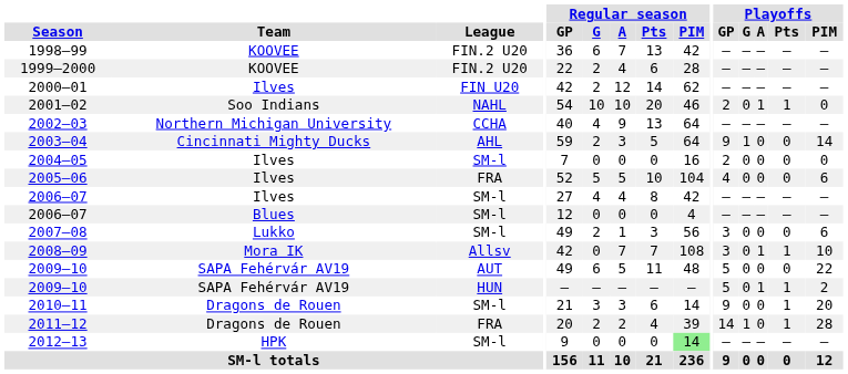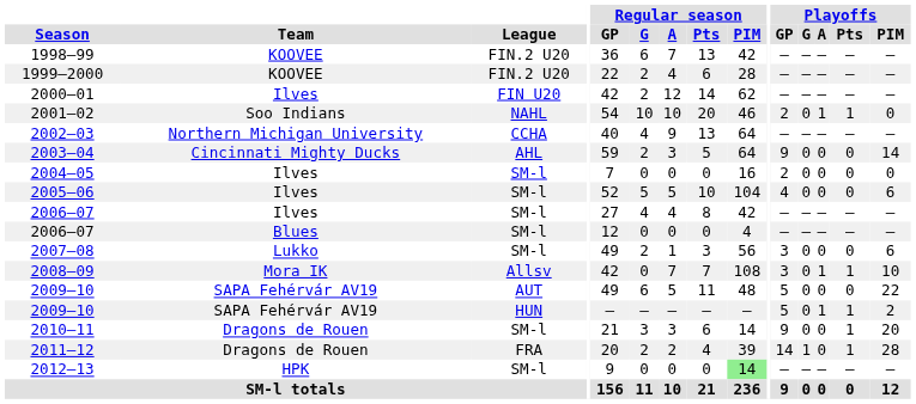 <table border="0" cellpadding="1" cellspacing="0" style="text-align:center; width:60em">
 <tr bgcolor="#e0e0e0">
 <th colspan="3" bgcolor="#ffffff"></th>
 <th rowspan="99" bgcolor="#ffffff"></th>
 <th colspan="5"><a href='#'>Regular season</a></th>
 <th rowspan="99" bgcolor="#ffffff"></th>
 <th colspan="5"><a href='#'>Playoffs</a></th>
 </tr>
 <tr bgcolor="#e0e0e0">
 <th><a href='#'>Season</a></th>
 <th>Team</th>
 <th>League</th>
 <th>GP</th>
 <th><a href='#'>G</a></th>
 <th><a href='#'>A</a></th>
 <th><a href='#'>Pts</a></th>
 <th><a href='#'>PIM</a></th>
 <th>GP</th>
 <th>G</th>
 <th>A</th>
 <th>Pts</th>
 <th>PIM</th>
 </tr>
 <tr>
 <td>1998–99</td>
 <td><a href='#'>KOOVEE</a></td>
 <td>FIN.2 U20</td>
 <td>36</td>
 <td>6</td>
 <td>7</td>
 <td>13</td>
 <td>42</td>
 <td>—</td>
 <td>—</td>
 <td>—</td>
 <td>—</td>
 <td>—</td>
 </tr>
 <tr bgcolor="#f0f0f0">
 <td>1999–2000</td>
 <td>KOOVEE</td>
 <td>FIN.2 U20</td>
 <td>22</td>
 <td>2</td>
 <td>4</td>
 <td>6</td>
 <td>28</td>
 <td>—</td>
 <td>—</td>
 <td>—</td>
 <td>—</td>
 <td>—</td>
 </tr>
 <tr>
 <td>2000–01</td>
 <td><a href='#'>Ilves</a></td>
 <td><a href='#'>FIN U20</a></td>
 <td>42</td>
 <td>2</td>
 <td>12</td>
 <td>14</td>
 <td>62</td>
 <td>—</td>
 <td>—</td>
 <td>—</td>
 <td>—</td>
 <td>—</td>
 </tr>
 <tr bgcolor="#f0f0f0">
 <td>2001–02</td>
 <td>Soo Indians</td>
 <td><a href='#'>NAHL</a></td>
 <td>54</td>
 <td>10</td>
 <td>10</td>
 <td>20</td>
 <td>46</td>
 <td>2</td>
 <td>0</td>
 <td>1</td>
 <td>1</td>
 <td>0</td>
 </tr>
 <tr>
 <td><a href='#'>2002–03</a></td>
 <td><a href='#'>Northern Michigan University</a></td>
 <td><a href='#'>CCHA</a></td>
 <td>40</td>
 <td>4</td>
 <td>9</td>
 <td>13</td>
 <td>64</td>
 <td>—</td>
 <td>—</td>
 <td>—</td>
 <td>—</td>
 <td>—</td>
 </tr>
 <tr bgcolor="#f0f0f0">
 <td><a href='#'>2003–04</a></td>
 <td><a href='#'>Cincinnati Mighty Ducks</a></td>
 <td><a href='#'>AHL</a></td>
 <td>59</td>
 <td>2</td>
 <td>3</td>
 <td>5</td>
 <td>64</td>
 <td>9</td>
-<td>1</td>
+<td>0</td>
 <td>0</td>
 <td>0</td>
 <td>14</td>
 </tr>
 <tr>
 <td><a href='#'>2004–05</a></td>
 <td>Ilves</td>
 <td><a href='#'>SM-l</a></td>
 <td>7</td>
 <td>0</td>
 <td>0</td>
 <td>0</td>
 <td>16</td>
 <td>2</td>
 <td>0</td>
 <td>0</td>
 <td>0</td>
 <td>0</td>
 </tr>
 <tr bgcolor="#f0f0f0">
 <td><a href='#'>2005–06</a></td>
 <td>Ilves</td>
-<td>FRA</td>
+<td>SM-l</td>
 <td>52</td>
 <td>5</td>
 <td>5</td>
 <td>10</td>
 <td>104</td>
 <td>4</td>
 <td>0</td>
 <td>0</td>
 <td>0</td>
 <td>6</td>
 </tr>
 <tr>
 <td><a href='#'>2006–07</a></td>
 <td>Ilves</td>
 <td>SM-l</td>
 <td>27</td>
 <td>4</td>
 <td>4</td>
 <td>8</td>
 <td>42</td>
 <td>—</td>
 <td>—</td>
 <td>—</td>
 <td>—</td>
 <td>—</td>
 </tr>
 <tr bgcolor="#f0f0f0">
 <td>2006–07</td>
 <td><a href='#'>Blues</a></td>
 <td>SM-l</td>
 <td>12</td>
 <td>0</td>
 <td>0</td>
 <td>0</td>
 <td>4</td>
 <td>—</td>
 <td>—</td>
 <td>—</td>
 <td>—</td>
 <td>—</td>
 </tr>
 <tr>
 <td><a href='#'>2007–08</a></td>
 <td><a href='#'>Lukko</a></td>
 <td>SM-l</td>
 <td>49</td>
 <td>2</td>
 <td>1</td>
 <td>3</td>
 <td>56</td>
 <td>3</td>
 <td>0</td>
 <td>0</td>
 <td>0</td>
 <td>6</td>
 </tr>
 <tr bgcolor="#f0f0f0">
 <td><a href='#'>2008–09</a></td>
 <td><a href='#'>Mora IK</a></td>
 <td><a href='#'>Allsv</a></td>
 <td>42</td>
 <td>0</td>
 <td>7</td>
 <td>7</td>
 <td>108</td>
 <td>3</td>
 <td>0</td>
 <td>1</td>
 <td>1</td>
 <td>10</td>
 </tr>
 <tr>
 <td><a href='#'>2009–10</a></td>
 <td><a href='#'>SAPA Fehérvár AV19</a></td>
 <td><a href='#'>AUT</a></td>
 <td>49</td>
 <td>6</td>
 <td>5</td>
 <td>11</td>
 <td>48</td>
 <td>5</td>
 <td>0</td>
 <td>0</td>
 <td>0</td>
 <td>22</td>
 </tr>
 <tr bgcolor="#f0f0f0">
 <td><a href='#'>2009–10</a></td>
 <td>SAPA Fehérvár AV19</td>
 <td><a href='#'>HUN</a></td>
 <td>—</td>
 <td>—</td>
 <td>—</td>
 <td>—</td>
 <td>—</td>
 <td>5</td>
 <td>0</td>
 <td>1</td>
 <td>1</td>
 <td>2</td>
 </tr>
 <tr>
 <td><a href='#'>2010–11</a></td>
 <td><a href='#'>Dragons de Rouen</a></td>
 <td>SM-l</td>
 <td>21</td>
 <td>3</td>
 <td>3</td>
 <td>6</td>
 <td>14</td>
 <td>9</td>
 <td>0</td>
 <td>0</td>
 <td>1</td>
 <td>20</td>
 </tr>
 <tr bgcolor="#f0f0f0">
 <td><a href='#'>2011–12</a></td>
 <td>Dragons de Rouen</td>
 <td>FRA</td>
 <td>20</td>
 <td>2</td>
 <td>2</td>
 <td>4</td>
 <td>39</td>
 <td>14</td>
 <td>1</td>
 <td>0</td>
 <td>1</td>
 <td>28</td>
 </tr>
 <tr>
 <td><a href='#'>2012–13</a></td>
 <td><a href='#'>HPK</a></td>
 <td>SM-l</td>
 <td>9</td>
 <td>0</td>
 <td>0</td>
 <td>0</td>
 <td style="background: lightgreen;">14</td>
 <td>—</td>
 <td>—</td>
 <td>—</td>
 <td>—</td>
 <td>—</td>
 </tr>
 <tr bgcolor="#e0e0e0">
 <th colspan="3">SM-l totals</th>
 <th>156</th>
 <th>11</th>
 <th>10</th>
 <th>21</th>
 <th>236</th>
 <th>9</th>
 <th>0</th>
 <th>0</th>
 <th>0</th>
 <th>12</th>
 </tr>
 </table>
